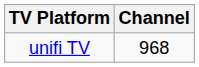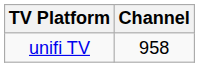 <table class="wikitable">
 <tr>
 <th>TV Platform</th>
 <th>Channel</th>
 </tr>
 <tr>
 <td style="text-align:center;"><a href='#'>unifi TV</a></td>
-<td style="text-align:center;">968</td>
+<td style="text-align:center;">958</td>
 </tr>
 </table>
